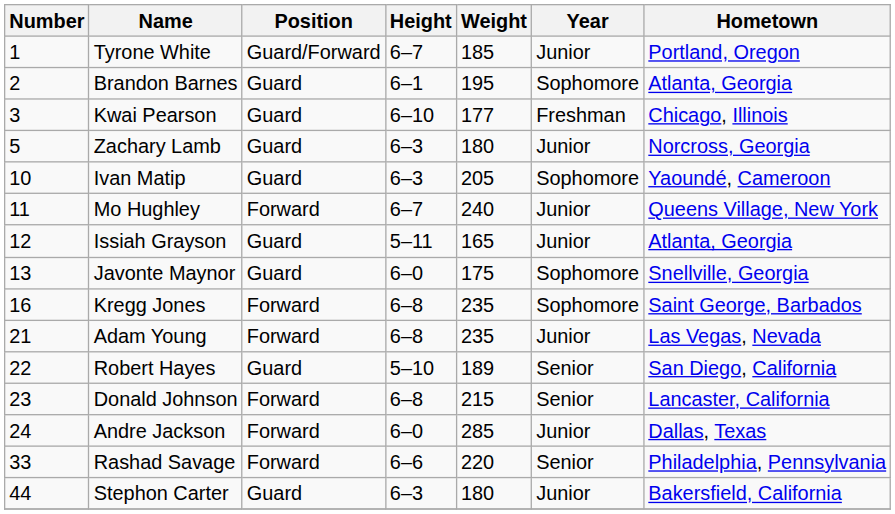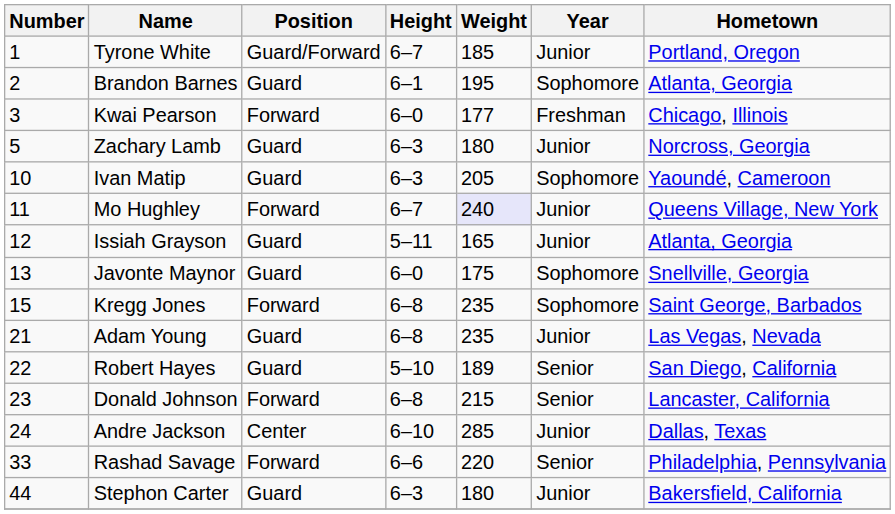 <table class="wikitable" style="font-size: 95%;">
 <tr>
 <th>Number</th>
 <th>Name</th>
 <th>Position</th>
 <th>Height</th>
 <th>Weight</th>
 <th>Year</th>
 <th>Hometown</th>
 </tr>
 <tr>
 <td>1</td>
 <td>Tyrone White</td>
 <td>Guard/Forward</td>
 <td>6–7</td>
 <td>185</td>
 <td>Junior</td>
 <td><a href='#'>Portland, Oregon</a></td>
 </tr>
 <tr>
 <td>2</td>
 <td>Brandon Barnes</td>
 <td>Guard</td>
 <td>6–1</td>
 <td>195</td>
 <td>Sophomore</td>
 <td><a href='#'>Atlanta, Georgia</a></td>
 </tr>
 <tr>
 <td>3</td>
 <td>Kwai Pearson</td>
-<td>Guard</td>
-<td>6–10</td>
+<td>Forward</td>
+<td>6–0</td>
 <td>177</td>
 <td>Freshman</td>
 <td><a href='#'>Chicago</a>, <a href='#'>Illinois</a></td>
 </tr>
 <tr>
 <td>5</td>
 <td>Zachary Lamb</td>
 <td>Guard</td>
 <td>6–3</td>
 <td>180</td>
 <td>Junior</td>
 <td><a href='#'>Norcross, Georgia</a></td>
 </tr>
 <tr>
 <td>10</td>
 <td>Ivan Matip</td>
 <td>Guard</td>
 <td>6–3</td>
 <td>205</td>
 <td>Sophomore</td>
 <td><a href='#'>Yaoundé</a>, <a href='#'>Cameroon</a></td>
 </tr>
 <tr>
 <td>11</td>
 <td>Mo Hughley</td>
 <td>Forward</td>
 <td>6–7</td>
-<td>240</td>
+<td style="background: lavender;">240</td>
 <td>Junior</td>
 <td><a href='#'>Queens Village, New York</a></td>
 </tr>
 <tr>
 <td>12</td>
 <td>Issiah Grayson</td>
 <td>Guard</td>
 <td>5–11</td>
 <td>165</td>
 <td>Junior</td>
 <td><a href='#'>Atlanta, Georgia</a></td>
 </tr>
 <tr>
 <td>13</td>
 <td>Javonte Maynor</td>
 <td>Guard</td>
 <td>6–0</td>
 <td>175</td>
 <td>Sophomore</td>
 <td><a href='#'>Snellville, Georgia</a></td>
 </tr>
 <tr>
-<td>16</td>
+<td>15</td>
 <td>Kregg Jones</td>
 <td>Forward</td>
 <td>6–8</td>
 <td>235</td>
 <td>Sophomore</td>
 <td><a href='#'>Saint George, Barbados</a></td>
 </tr>
 <tr>
 <td>21</td>
 <td>Adam Young</td>
-<td>Forward</td>
+<td>Guard</td>
 <td>6–8</td>
 <td>235</td>
 <td>Junior</td>
 <td><a href='#'>Las Vegas</a>, <a href='#'>Nevada</a></td>
 </tr>
 <tr>
 <td>22</td>
 <td>Robert Hayes</td>
 <td>Guard</td>
 <td>5–10</td>
 <td>189</td>
 <td>Senior</td>
 <td><a href='#'>San Diego</a>, <a href='#'>California</a></td>
 </tr>
 <tr>
 <td>23</td>
 <td>Donald Johnson</td>
 <td>Forward</td>
 <td>6–8</td>
 <td>215</td>
 <td>Senior</td>
 <td><a href='#'>Lancaster, California</a></td>
 </tr>
 <tr>
 <td>24</td>
 <td>Andre Jackson</td>
-<td>Forward</td>
-<td>6–0</td>
+<td>Center</td>
+<td>6–10</td>
 <td>285</td>
 <td>Junior</td>
 <td><a href='#'>Dallas</a>, <a href='#'>Texas</a></td>
 </tr>
 <tr>
 <td>33</td>
 <td>Rashad Savage</td>
 <td>Forward</td>
 <td>6–6</td>
 <td>220</td>
 <td>Senior</td>
 <td><a href='#'>Philadelphia</a>, <a href='#'>Pennsylvania</a></td>
 </tr>
 <tr>
 <td>44</td>
 <td>Stephon Carter</td>
 <td>Guard</td>
 <td>6–3</td>
 <td>180</td>
 <td>Junior</td>
 <td><a href='#'>Bakersfield, California</a></td>
 </tr>
 <tr>
 </tr>
 </table>
